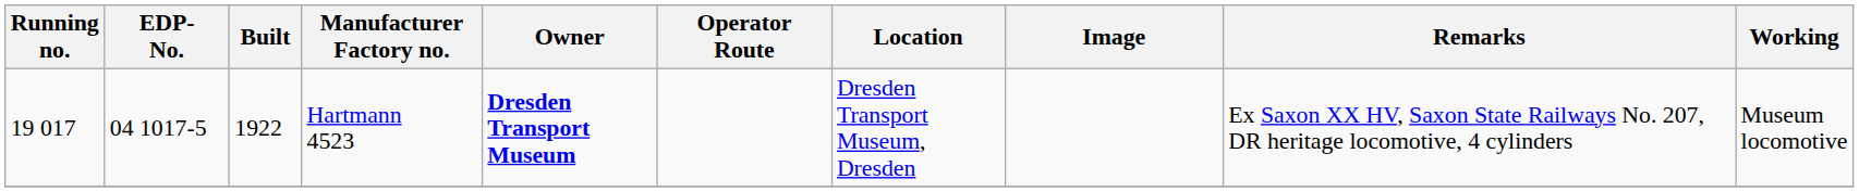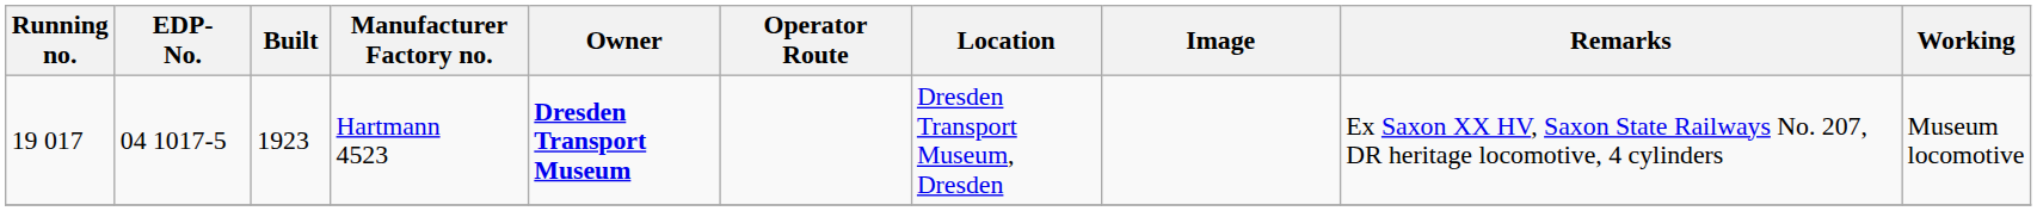 <table class="wikitable" style="width="100%"; border:solid 1px #AAAAAA;background:#e3e3e3;">
 <tr>
 <th width="5%">Running<br>no.</th>
 <th width="7%">EDP-<br>No.</th>
 <th width="4%">Built</th>
 <th width="10%">Manufacturer<br>Factory no.</th>
 <th width="10%">Owner</th>
 <th width="10%">Operator<br>Route</th>
 <th width="10%">Location</th>
 <th width="13%">Image</th>
 <th width="37%">Remarks</th>
 <th width="7%">Working</th>
 </tr>
 <tr>
 <td>19 017</td>
 <td>04 1017-5</td>
-<td>1922</td>
+<td>1923</td>
 <td><a href='#'>Hartmann</a><br>4523</td>
 <td><strong><a href='#'>Dresden Transport Museum</a></strong></td>
 <td></td>
 <td><a href='#'>Dresden Transport Museum</a>, <a href='#'>Dresden</a></td>
 <td></td>
 <td>Ex <a href='#'>Saxon XX HV</a>, <a href='#'>Saxon State Railways</a> No. 207, DR heritage locomotive, 4 cylinders</td>
 <td>Museum locomotive</td>
 </tr>
 <tr>
 </tr>
 </table>
